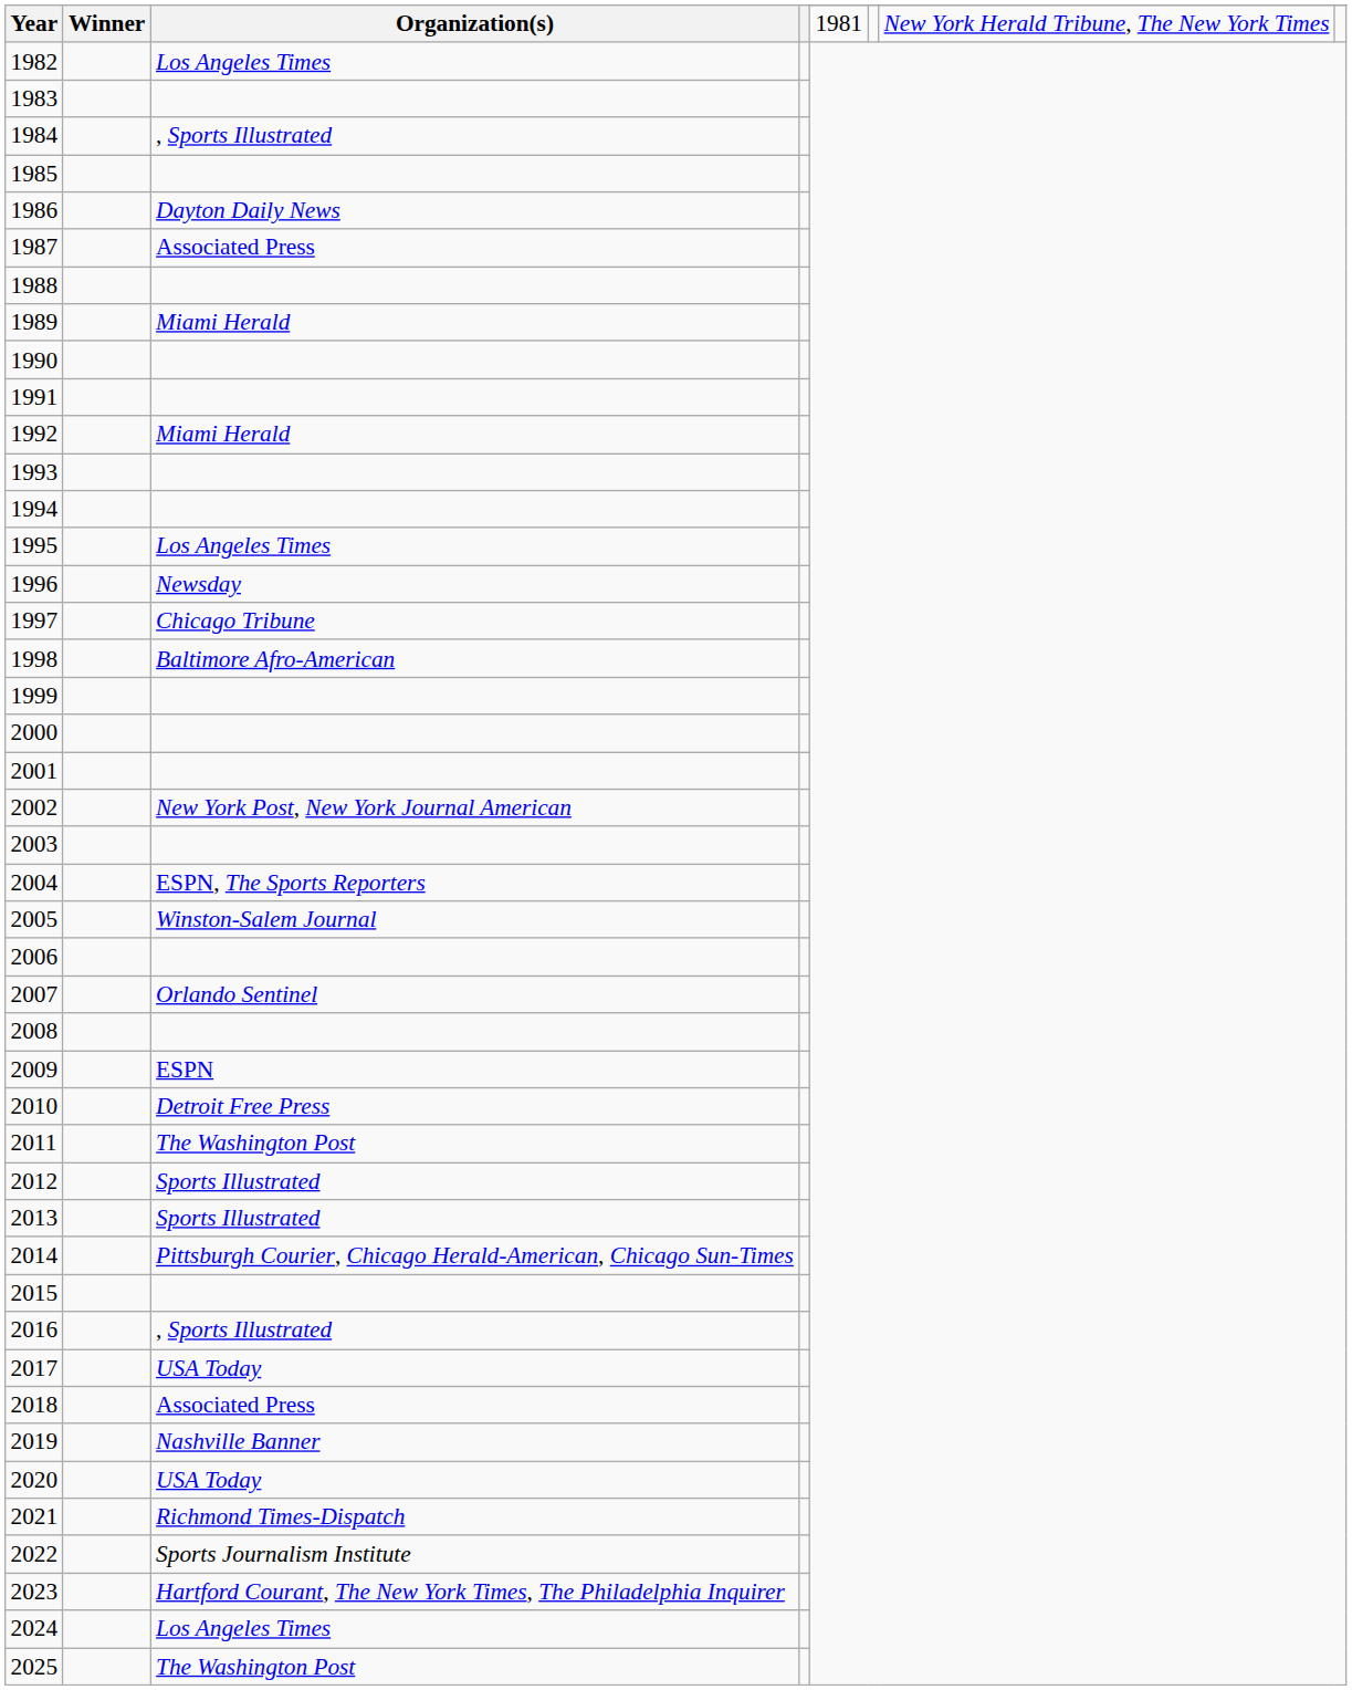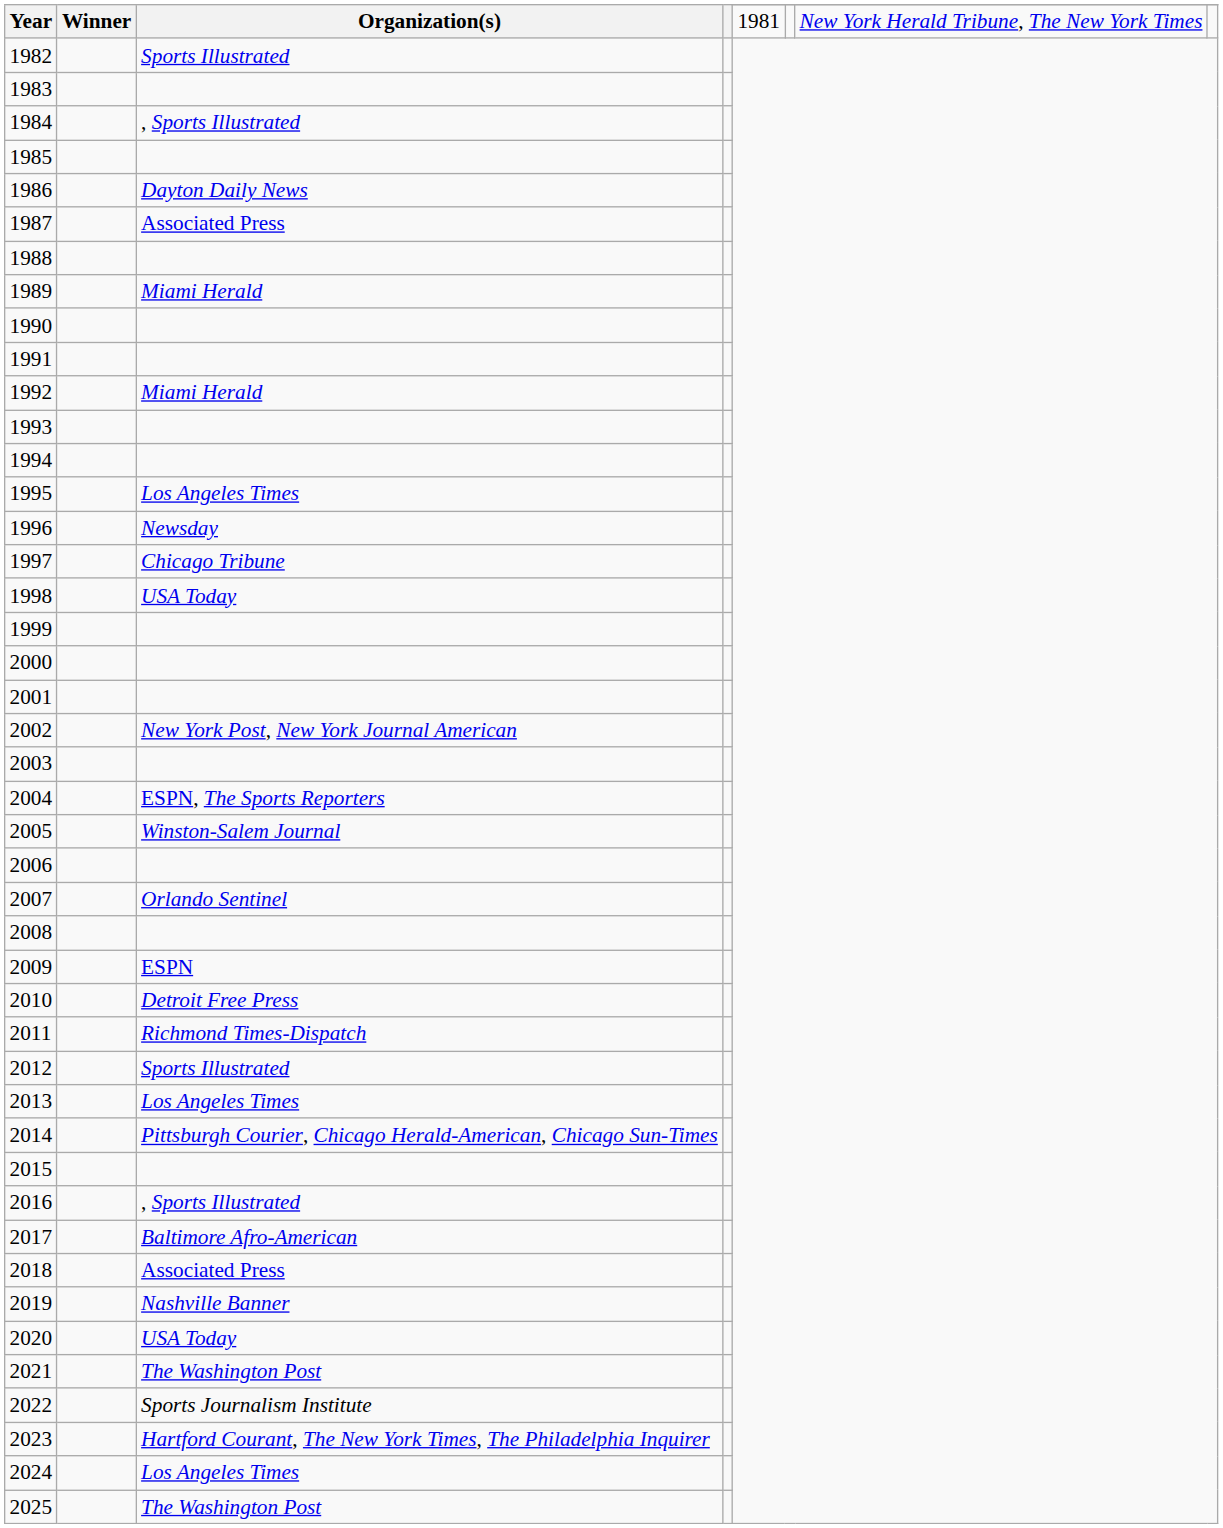 <table class="wikitable sortable">
 <tr>
 <th rowspan=2>Year</th>
 <th rowspan=2>Winner</th>
 <th rowspan=2>Organization(s)</th>
 <th rowspan=2 class=unsortable></th>
 </tr>
 <tr>
 <td>1981</td>
 <td></td>
 <td><em><a href='#'>New York Herald Tribune</a></em>, <em><a href='#'>The New York Times</a></em></td>
 <td></td>
 </tr>
 <tr>
 <td>1982</td>
 <td></td>
-<td><em><a href='#'>Los Angeles Times</a></em></td>
+<td><em><a href='#'>Sports Illustrated</a></em></td>
 <td></td>
 </tr>
 <tr>
 <td>1983</td>
 <td></td>
 <td></td>
 <td></td>
 </tr>
 <tr>
 <td>1984</td>
 <td></td>
 <td>, <em><a href='#'>Sports Illustrated</a></em></td>
 <td></td>
 </tr>
 <tr>
 <td>1985</td>
 <td></td>
 <td></td>
 <td></td>
 </tr>
 <tr>
 <td>1986</td>
 <td></td>
 <td><em><a href='#'>Dayton Daily News</a></em></td>
 <td></td>
 </tr>
 <tr>
 <td>1987</td>
 <td></td>
 <td><a href='#'>Associated Press</a></td>
 <td></td>
 </tr>
 <tr>
 <td>1988</td>
 <td></td>
 <td></td>
 <td></td>
 </tr>
 <tr>
 <td>1989</td>
 <td></td>
 <td><em><a href='#'>Miami Herald</a></em></td>
 <td></td>
 </tr>
 <tr>
 <td>1990</td>
 <td></td>
 <td></td>
 <td></td>
 </tr>
 <tr>
 <td>1991</td>
 <td></td>
 <td></td>
 <td></td>
 </tr>
 <tr>
 <td>1992</td>
 <td></td>
 <td><em><a href='#'>Miami Herald</a></em></td>
 <td></td>
 </tr>
 <tr>
 <td>1993</td>
 <td></td>
 <td></td>
 <td></td>
 </tr>
 <tr>
 <td>1994</td>
 <td></td>
 <td></td>
 <td></td>
 </tr>
 <tr>
 <td>1995</td>
 <td></td>
 <td><em><a href='#'>Los Angeles Times</a></em></td>
 <td></td>
 </tr>
 <tr>
 <td>1996</td>
 <td></td>
 <td><em><a href='#'>Newsday</a></em></td>
 <td></td>
 </tr>
 <tr>
 <td>1997</td>
 <td></td>
 <td><em><a href='#'>Chicago Tribune</a></em></td>
 <td></td>
 </tr>
 <tr>
 <td>1998</td>
 <td></td>
-<td><em><a href='#'>Baltimore Afro-American</a></em></td>
+<td><em><a href='#'>USA Today</a></em></td>
 <td></td>
 </tr>
 <tr>
 <td>1999</td>
 <td></td>
 <td></td>
 <td></td>
 </tr>
 <tr>
 <td>2000</td>
 <td></td>
 <td></td>
 <td></td>
 </tr>
 <tr>
 <td>2001</td>
 <td></td>
 <td></td>
 <td></td>
 </tr>
 <tr>
 <td>2002</td>
 <td></td>
 <td><em><a href='#'>New York Post</a></em>, <em><a href='#'>New York Journal American</a></em></td>
 <td></td>
 </tr>
 <tr>
 <td>2003</td>
 <td></td>
 <td></td>
 <td></td>
 </tr>
 <tr>
 <td>2004</td>
 <td></td>
 <td><a href='#'>ESPN</a>, <em><a href='#'>The Sports Reporters</a></em></td>
 <td></td>
 </tr>
 <tr>
 <td>2005</td>
 <td></td>
 <td><em><a href='#'>Winston-Salem Journal</a></em></td>
 <td></td>
 </tr>
 <tr>
 <td>2006</td>
 <td></td>
 <td></td>
 <td></td>
 </tr>
 <tr>
 <td>2007</td>
 <td></td>
 <td><em><a href='#'>Orlando Sentinel</a></em></td>
 <td></td>
 </tr>
 <tr>
 <td>2008</td>
 <td></td>
 <td></td>
 <td></td>
 </tr>
 <tr>
 <td>2009</td>
 <td></td>
 <td><a href='#'>ESPN</a></td>
 <td></td>
 </tr>
 <tr>
 <td>2010</td>
 <td></td>
 <td><em><a href='#'>Detroit Free Press</a></em></td>
 <td></td>
 </tr>
 <tr>
 <td>2011</td>
 <td></td>
-<td><em><a href='#'>The Washington Post</a></em></td>
+<td><em><a href='#'>Richmond Times-Dispatch</a></em></td>
 <td></td>
 </tr>
 <tr>
 <td>2012</td>
 <td></td>
 <td><em><a href='#'>Sports Illustrated</a></em></td>
 <td></td>
 </tr>
 <tr>
 <td>2013</td>
 <td></td>
-<td><em><a href='#'>Sports Illustrated</a></em></td>
+<td><em><a href='#'>Los Angeles Times</a></em></td>
 <td></td>
 </tr>
 <tr>
 <td>2014</td>
 <td></td>
 <td><em><a href='#'>Pittsburgh Courier</a></em>, <em><a href='#'>Chicago Herald-American</a></em>, <em><a href='#'>Chicago Sun-Times</a></em></td>
 <td></td>
 </tr>
 <tr>
 <td>2015</td>
 <td></td>
 <td></td>
 <td></td>
 </tr>
 <tr>
 <td>2016</td>
 <td></td>
 <td>, <em><a href='#'>Sports Illustrated</a></em></td>
 <td></td>
 </tr>
 <tr>
 <td>2017</td>
 <td></td>
-<td><em><a href='#'>USA Today</a></em></td>
+<td><em><a href='#'>Baltimore Afro-American</a></em></td>
 <td></td>
 </tr>
 <tr>
 <td>2018</td>
 <td></td>
 <td><a href='#'>Associated Press</a></td>
 <td></td>
 </tr>
 <tr>
 <td>2019</td>
 <td></td>
 <td><em><a href='#'>Nashville Banner</a></em></td>
 <td></td>
 </tr>
 <tr>
 <td>2020</td>
 <td></td>
 <td><em><a href='#'>USA Today</a></em></td>
 <td></td>
 </tr>
 <tr>
 <td>2021</td>
 <td></td>
-<td><em><a href='#'>Richmond Times-Dispatch</a></em></td>
+<td><em><a href='#'>The Washington Post</a></em></td>
 <td></td>
 </tr>
 <tr>
 <td>2022</td>
 <td></td>
 <td><em>Sports Journalism Institute</em></td>
 <td></td>
 </tr>
 <tr>
 <td>2023</td>
 <td></td>
 <td><em><a href='#'>Hartford Courant</a></em>, <em><a href='#'>The New York Times</a></em>, <em><a href='#'>The Philadelphia Inquirer</a></em></td>
 <td></td>
 </tr>
 <tr>
 <td>2024</td>
 <td></td>
 <td><em><a href='#'>Los Angeles Times</a></em></td>
 <td></td>
 </tr>
 <tr>
 <td>2025</td>
 <td></td>
 <td><em><a href='#'>The Washington Post</a></em></td>
 <td></td>
 </tr>
 </table>
